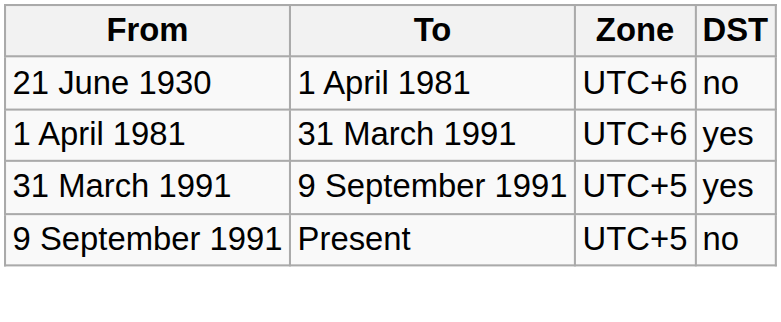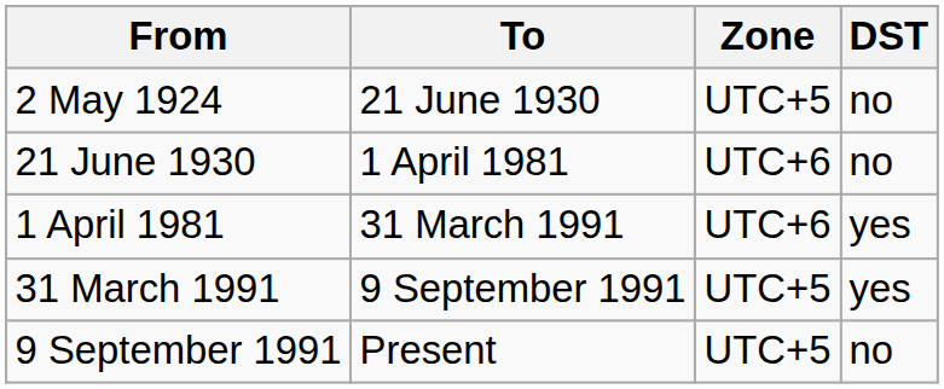 <table class=wikitable>
 <tr>
 <th>From</th>
 <th>To</th>
 <th>Zone</th>
 <th>DST</th>
+</tr>
+<tr>
+<td>2 May 1924</td>
+<td>21 June 1930</td>
+<td>UTC+5</td>
+<td>no</td>
 </tr>
 <tr>
 <td>21 June 1930</td>
 <td>1 April 1981</td>
 <td>UTC+6</td>
 <td>no</td>
 </tr>
 <tr>
 <td>1 April 1981</td>
 <td>31 March 1991</td>
 <td>UTC+6</td>
 <td>yes</td>
 </tr>
 <tr>
 <td>31 March 1991</td>
 <td>9 September 1991</td>
 <td>UTC+5</td>
 <td>yes</td>
 </tr>
 <tr>
 <td>9 September 1991</td>
 <td>Present</td>
 <td>UTC+5</td>
 <td>no</td>
 </tr>
 </table>
